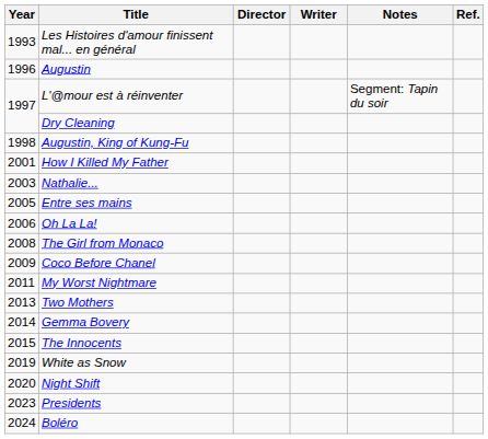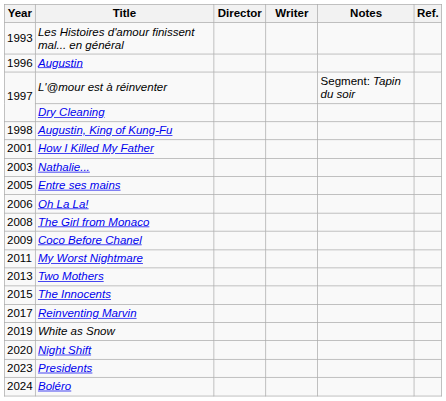 <table class="wikitable">
 <tr>
 <th>Year</th>
 <th>Title</th>
 <th width=65>Director</th>
 <th width=65>Writer</th>
 <th>Notes</th>
 <th>Ref.</th>
 </tr>
 <tr>
 <td>1993</td>
 <td><em>Les Histoires d'amour finissent mal... en général</em></td>
 <td></td>
 <td></td>
 <td></td>
 <td></td>
 </tr>
 <tr>
 <td>1996</td>
 <td><em><a href='#'>Augustin</a></em></td>
 <td></td>
 <td></td>
 <td></td>
 <td></td>
 </tr>
 <tr>
 <td rowspan=2>1997</td>
 <td><em>L'@mour est à réinventer</em></td>
 <td></td>
 <td></td>
 <td>Segment: <em>Tapin du soir</em></td>
 <td></td>
 </tr>
 <tr>
 <td><em><a href='#'>Dry Cleaning</a></em></td>
 <td></td>
 <td></td>
 <td></td>
 <td></td>
 </tr>
 <tr>
 <td>1998</td>
 <td><em><a href='#'>Augustin, King of Kung-Fu</a></em></td>
 <td></td>
 <td></td>
 <td></td>
 <td></td>
 </tr>
 <tr>
 <td>2001</td>
 <td><em><a href='#'>How I Killed My Father</a></em></td>
 <td></td>
 <td></td>
 <td></td>
 <td></td>
 </tr>
 <tr>
 <td>2003</td>
 <td><em><a href='#'>Nathalie...</a></em></td>
 <td></td>
 <td></td>
 <td></td>
 <td></td>
 </tr>
 <tr>
 <td>2005</td>
 <td><em><a href='#'>Entre ses mains</a></em></td>
 <td></td>
 <td></td>
 <td></td>
 <td></td>
 </tr>
 <tr>
 <td>2006</td>
 <td><em><a href='#'>Oh La La!</a></em></td>
 <td></td>
 <td></td>
 <td></td>
 <td></td>
 </tr>
 <tr>
 <td>2008</td>
 <td><em><a href='#'>The Girl from Monaco</a></em></td>
 <td></td>
 <td></td>
 <td></td>
 <td></td>
 </tr>
 <tr>
 <td>2009</td>
 <td><em><a href='#'>Coco Before Chanel</a></em></td>
 <td></td>
 <td></td>
 <td></td>
 <td></td>
 </tr>
 <tr>
 <td>2011</td>
 <td><em><a href='#'>My Worst Nightmare</a></em></td>
 <td></td>
 <td></td>
 <td></td>
 <td></td>
 </tr>
 <tr>
 <td>2013</td>
 <td><em><a href='#'>Two Mothers</a></em></td>
 <td></td>
 <td></td>
 <td></td>
 <td></td>
 </tr>
 <tr>
-<td>2014</td>
-<td><em><a href='#'>Gemma Bovery</a></em></td>
+<td>2015</td>
+<td><em><a href='#'>The Innocents</a></em></td>
 <td></td>
 <td></td>
 <td></td>
 <td></td>
 </tr>
 <tr>
-<td>2015</td>
-<td><em><a href='#'>The Innocents</a></em></td>
+<td>2017</td>
+<td><em><a href='#'>Reinventing Marvin</a></em></td>
 <td></td>
 <td></td>
 <td></td>
 <td></td>
 </tr>
 <tr>
 <td>2019</td>
 <td><em>White as Snow</em></td>
 <td></td>
 <td></td>
 <td></td>
 <td></td>
 </tr>
 <tr>
 <td>2020</td>
 <td><em><a href='#'>Night Shift</a></em></td>
 <td></td>
 <td></td>
 <td></td>
 <td></td>
 </tr>
 <tr>
 <td>2023</td>
 <td><em><a href='#'>Presidents</a></em></td>
 <td></td>
 <td></td>
 <td></td>
 <td></td>
 </tr>
 <tr>
 <td>2024</td>
 <td><em><a href='#'>Boléro</a></em></td>
 <td></td>
 <td></td>
 <td></td>
 <td></td>
 </tr>
 </table>
